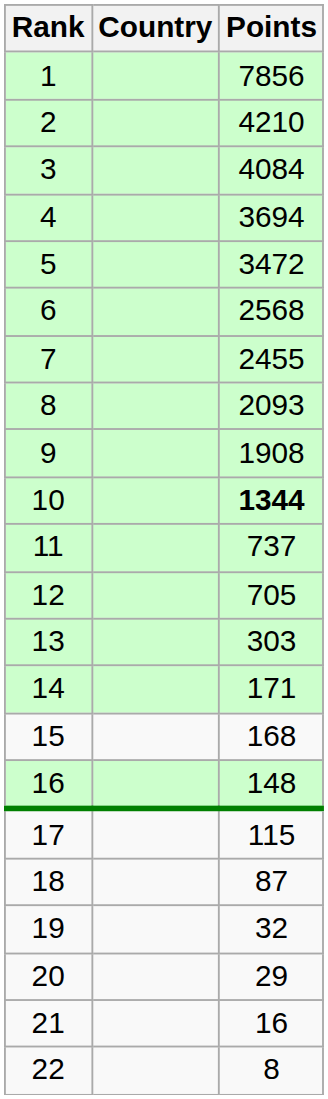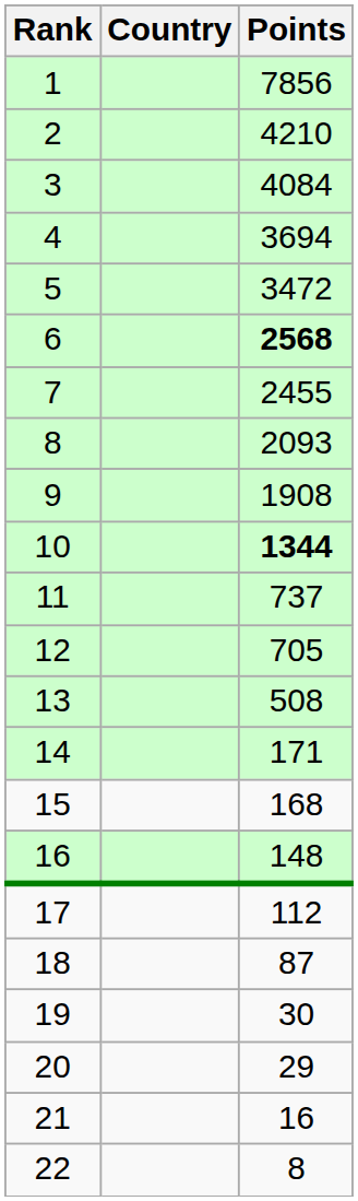 <table class="wikitable sortable" style="text-align:center">
 <tr>
 <th>Rank</th>
 <th>Country</th>
 <th>Points</th>
 </tr>
 <tr style="background:#cfc;">
 <td>1</td>
 <td align=left></td>
 <td>7856</td>
 </tr>
 <tr style="background:#cfc;">
 <td>2</td>
 <td align=left></td>
 <td>4210</td>
 </tr>
 <tr style="background:#cfc;">
 <td>3</td>
 <td align=left></td>
 <td>4084</td>
 </tr>
 <tr style="background:#cfc;">
 <td>4</td>
 <td align=left></td>
 <td>3694</td>
 </tr>
 <tr style="background:#cfc;">
 <td>5</td>
 <td align=left></td>
 <td>3472</td>
 </tr>
 <tr style="background:#cfc;">
 <td>6</td>
 <td align=left></td>
-<td>2568</td>
+<td><strong>2568</strong></td>
 </tr>
 <tr style="background:#cfc;">
 <td>7</td>
 <td align=left></td>
 <td>2455</td>
 </tr>
 <tr style="background:#cfc;">
 <td>8</td>
 <td align=left></td>
 <td>2093</td>
 </tr>
 <tr style="background:#cfc;">
 <td>9</td>
 <td align=left></td>
 <td>1908</td>
 </tr>
 <tr style="background:#cfc;">
 <td>10</td>
 <td align=left></td>
 <td><strong>1344</strong></td>
 </tr>
 <tr style="background:#cfc;">
 <td>11</td>
 <td align=left></td>
 <td>737</td>
 </tr>
 <tr style="background:#cfc;">
 <td>12</td>
 <td align=left></td>
 <td>705</td>
 </tr>
 <tr style="background:#cfc;">
 <td>13</td>
 <td align=left></td>
-<td>303</td>
+<td>508</td>
 </tr>
 <tr style="background:#cfc;">
 <td>14</td>
 <td align=left></td>
 <td>171</td>
 </tr>
 <tr>
 <td>15</td>
 <td align=left></td>
 <td>168</td>
 </tr>
 <tr style="background:#cfc;">
 <td>16</td>
 <td align=left></td>
 <td>148</td>
 </tr>
 <tr style="border-top:3px solid green;">
 <td>17</td>
 <td align=left></td>
-<td>115</td>
+<td>112</td>
 </tr>
 <tr>
 <td>18</td>
 <td align=left></td>
 <td>87</td>
 </tr>
 <tr>
 <td>19</td>
 <td align=left></td>
-<td>32</td>
+<td>30</td>
 </tr>
 <tr>
 <td>20</td>
 <td align=left></td>
 <td>29</td>
 </tr>
 <tr>
 <td>21</td>
 <td align=left></td>
 <td>16</td>
 </tr>
 <tr>
 <td>22</td>
 <td align=left></td>
 <td>8</td>
 </tr>
 </table>
